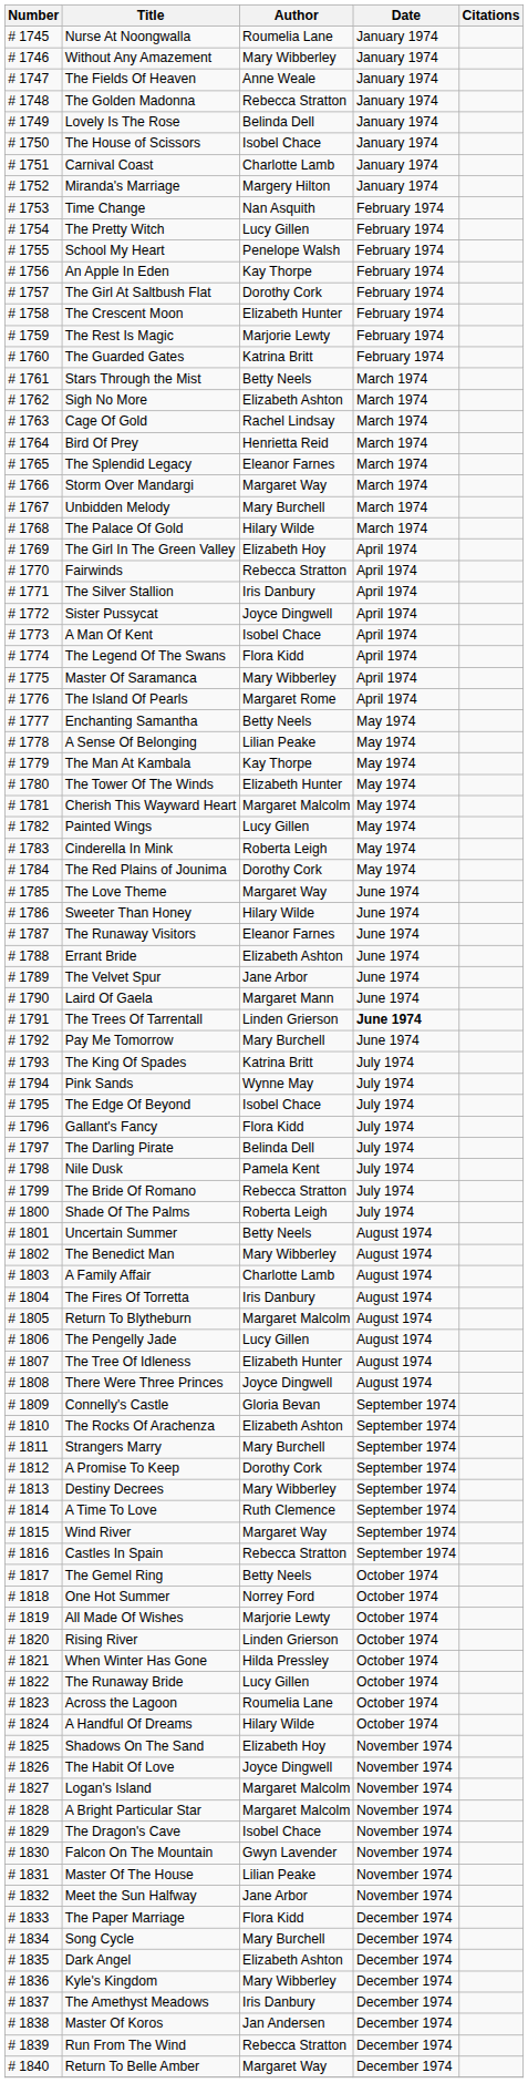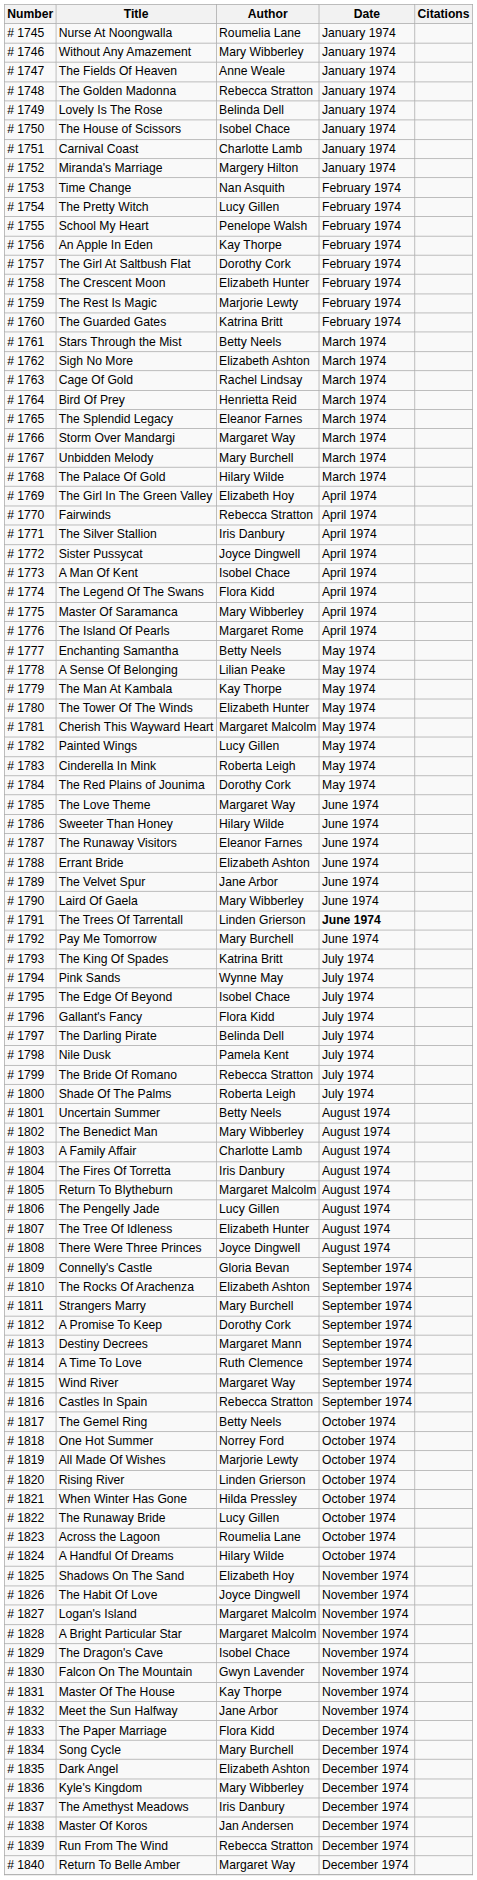 <table class="wikitable">
 <tr>
 <th>Number</th>
 <th>Title</th>
 <th>Author</th>
 <th>Date</th>
 <th>Citations</th>
 </tr>
 <tr>
 <td># 1745</td>
 <td>Nurse At Noongwalla</td>
 <td>Roumelia Lane</td>
 <td>January 1974</td>
 <td></td>
 </tr>
 <tr>
 <td># 1746</td>
 <td>Without Any Amazement</td>
 <td>Mary Wibberley</td>
 <td>January 1974</td>
 <td></td>
 </tr>
 <tr>
 <td># 1747</td>
 <td>The Fields Of Heaven</td>
 <td>Anne Weale</td>
 <td>January 1974</td>
 <td></td>
 </tr>
 <tr>
 <td># 1748</td>
 <td>The Golden Madonna</td>
 <td>Rebecca Stratton</td>
 <td>January 1974</td>
 <td></td>
 </tr>
 <tr>
 <td># 1749</td>
 <td>Lovely Is The Rose</td>
 <td>Belinda Dell</td>
 <td>January 1974</td>
 <td></td>
 </tr>
 <tr>
 <td># 1750</td>
 <td>The House of Scissors</td>
 <td>Isobel Chace</td>
 <td>January 1974</td>
 <td></td>
 </tr>
 <tr>
 <td># 1751</td>
 <td>Carnival Coast</td>
 <td>Charlotte Lamb</td>
 <td>January 1974</td>
 <td></td>
 </tr>
 <tr>
 <td># 1752</td>
 <td>Miranda's Marriage</td>
 <td>Margery Hilton</td>
 <td>January 1974</td>
 <td></td>
 </tr>
 <tr>
 <td># 1753</td>
 <td>Time Change</td>
 <td>Nan Asquith</td>
 <td>February 1974</td>
 <td></td>
 </tr>
 <tr>
 <td># 1754</td>
 <td>The Pretty Witch</td>
 <td>Lucy Gillen</td>
 <td>February 1974</td>
 <td></td>
 </tr>
 <tr>
 <td># 1755</td>
 <td>School My Heart</td>
 <td>Penelope Walsh</td>
 <td>February 1974</td>
 <td></td>
 </tr>
 <tr>
 <td># 1756</td>
 <td>An Apple In Eden</td>
 <td>Kay Thorpe</td>
 <td>February 1974</td>
 <td></td>
 </tr>
 <tr>
 <td># 1757</td>
 <td>The Girl At Saltbush Flat</td>
 <td>Dorothy Cork</td>
 <td>February 1974</td>
 <td></td>
 </tr>
 <tr>
 <td># 1758</td>
 <td>The Crescent Moon</td>
 <td>Elizabeth Hunter</td>
 <td>February 1974</td>
 <td></td>
 </tr>
 <tr>
 <td># 1759</td>
 <td>The Rest Is Magic</td>
 <td>Marjorie Lewty</td>
 <td>February 1974</td>
 <td></td>
 </tr>
 <tr>
 <td># 1760</td>
 <td>The Guarded Gates</td>
 <td>Katrina Britt</td>
 <td>February 1974</td>
 <td></td>
 </tr>
 <tr>
 <td># 1761</td>
 <td>Stars Through the Mist</td>
 <td>Betty Neels</td>
 <td>March 1974</td>
 <td></td>
 </tr>
 <tr>
 <td># 1762</td>
 <td>Sigh No More</td>
 <td>Elizabeth Ashton</td>
 <td>March 1974</td>
 <td></td>
 </tr>
 <tr>
 <td># 1763</td>
 <td>Cage Of Gold</td>
 <td>Rachel Lindsay</td>
 <td>March 1974</td>
 <td></td>
 </tr>
 <tr>
 <td># 1764</td>
 <td>Bird Of Prey</td>
 <td>Henrietta Reid</td>
 <td>March 1974</td>
 <td></td>
 </tr>
 <tr>
 <td># 1765</td>
 <td>The Splendid Legacy</td>
 <td>Eleanor Farnes</td>
 <td>March 1974</td>
 <td></td>
 </tr>
 <tr>
 <td># 1766</td>
 <td>Storm Over Mandargi</td>
 <td>Margaret Way</td>
 <td>March 1974</td>
 <td></td>
 </tr>
 <tr>
 <td># 1767</td>
 <td>Unbidden Melody</td>
 <td>Mary Burchell</td>
 <td>March 1974</td>
 <td></td>
 </tr>
 <tr>
 <td># 1768</td>
 <td>The Palace Of Gold</td>
 <td>Hilary Wilde</td>
 <td>March 1974</td>
 <td></td>
 </tr>
 <tr>
 <td># 1769</td>
 <td>The Girl In The Green Valley</td>
 <td>Elizabeth Hoy</td>
 <td>April 1974</td>
 <td></td>
 </tr>
 <tr>
 <td># 1770</td>
 <td>Fairwinds</td>
 <td>Rebecca Stratton</td>
 <td>April 1974</td>
 <td></td>
 </tr>
 <tr>
 <td># 1771</td>
 <td>The Silver Stallion</td>
 <td>Iris Danbury</td>
 <td>April 1974</td>
 <td></td>
 </tr>
 <tr>
 <td># 1772</td>
 <td>Sister Pussycat</td>
 <td>Joyce Dingwell</td>
 <td>April 1974</td>
 <td></td>
 </tr>
 <tr>
 <td># 1773</td>
 <td>A Man Of Kent</td>
 <td>Isobel Chace</td>
 <td>April 1974</td>
 <td></td>
 </tr>
 <tr>
 <td># 1774</td>
 <td>The Legend Of The Swans</td>
 <td>Flora Kidd</td>
 <td>April 1974</td>
 <td></td>
 </tr>
 <tr>
 <td># 1775</td>
 <td>Master Of Saramanca</td>
 <td>Mary Wibberley</td>
 <td>April 1974</td>
 <td></td>
 </tr>
 <tr>
 <td># 1776</td>
 <td>The Island Of Pearls</td>
 <td>Margaret Rome</td>
 <td>April 1974</td>
 <td></td>
 </tr>
 <tr>
 <td># 1777</td>
 <td>Enchanting Samantha</td>
 <td>Betty Neels</td>
 <td>May 1974</td>
 <td></td>
 </tr>
 <tr>
 <td># 1778</td>
 <td>A Sense Of Belonging</td>
 <td>Lilian Peake</td>
 <td>May 1974</td>
 <td></td>
 </tr>
 <tr>
 <td># 1779</td>
 <td>The Man At Kambala</td>
 <td>Kay Thorpe</td>
 <td>May 1974</td>
 <td></td>
 </tr>
 <tr>
 <td># 1780</td>
 <td>The Tower Of The Winds</td>
 <td>Elizabeth Hunter</td>
 <td>May 1974</td>
 <td></td>
 </tr>
 <tr>
 <td># 1781</td>
 <td>Cherish This Wayward Heart</td>
 <td>Margaret Malcolm</td>
 <td>May 1974</td>
 <td></td>
 </tr>
 <tr>
 <td># 1782</td>
 <td>Painted Wings</td>
 <td>Lucy Gillen</td>
 <td>May 1974</td>
 <td></td>
 </tr>
 <tr>
 <td># 1783</td>
 <td>Cinderella In Mink</td>
 <td>Roberta Leigh</td>
 <td>May 1974</td>
 <td></td>
 </tr>
 <tr>
 <td># 1784</td>
 <td>The Red Plains of Jounima</td>
 <td>Dorothy Cork</td>
 <td>May 1974</td>
 <td></td>
 </tr>
 <tr>
 <td># 1785</td>
 <td>The Love Theme</td>
 <td>Margaret Way</td>
 <td>June 1974</td>
 <td></td>
 </tr>
 <tr>
 <td># 1786</td>
 <td>Sweeter Than Honey</td>
 <td>Hilary Wilde</td>
 <td>June 1974</td>
 <td></td>
 </tr>
 <tr>
 <td># 1787</td>
 <td>The Runaway Visitors</td>
 <td>Eleanor Farnes</td>
 <td>June 1974</td>
 <td></td>
 </tr>
 <tr>
 <td># 1788</td>
 <td>Errant Bride</td>
 <td>Elizabeth Ashton</td>
 <td>June 1974</td>
 <td></td>
 </tr>
 <tr>
 <td># 1789</td>
 <td>The Velvet Spur</td>
 <td>Jane Arbor</td>
 <td>June 1974</td>
 <td></td>
 </tr>
 <tr>
 <td># 1790</td>
 <td>Laird Of Gaela</td>
-<td>Margaret Mann</td>
+<td>Mary Wibberley</td>
 <td>June 1974</td>
 <td></td>
 </tr>
 <tr>
 <td># 1791</td>
 <td>The Trees Of Tarrentall</td>
 <td>Linden Grierson</td>
 <td><strong>June 1974</strong></td>
 <td></td>
 </tr>
 <tr>
 <td># 1792</td>
 <td>Pay Me Tomorrow</td>
 <td>Mary Burchell</td>
 <td>June 1974</td>
 <td></td>
 </tr>
 <tr>
 <td># 1793</td>
 <td>The King Of Spades</td>
 <td>Katrina Britt</td>
 <td>July 1974</td>
 <td></td>
 </tr>
 <tr>
 <td># 1794</td>
 <td>Pink Sands</td>
 <td>Wynne May</td>
 <td>July 1974</td>
 <td></td>
 </tr>
 <tr>
 <td># 1795</td>
 <td>The Edge Of Beyond</td>
 <td>Isobel Chace</td>
 <td>July 1974</td>
 <td></td>
 </tr>
 <tr>
 <td># 1796</td>
 <td>Gallant's Fancy</td>
 <td>Flora Kidd</td>
 <td>July 1974</td>
 <td></td>
 </tr>
 <tr>
 <td># 1797</td>
 <td>The Darling Pirate</td>
 <td>Belinda Dell</td>
 <td>July 1974</td>
 <td></td>
 </tr>
 <tr>
 <td># 1798</td>
 <td>Nile Dusk</td>
 <td>Pamela Kent</td>
 <td>July 1974</td>
 <td></td>
 </tr>
 <tr>
 <td># 1799</td>
 <td>The Bride Of Romano</td>
 <td>Rebecca Stratton</td>
 <td>July 1974</td>
 <td></td>
 </tr>
 <tr>
 <td># 1800</td>
 <td>Shade Of The Palms</td>
 <td>Roberta Leigh</td>
 <td>July 1974</td>
 <td></td>
 </tr>
 <tr>
 <td># 1801</td>
 <td>Uncertain Summer</td>
 <td>Betty Neels</td>
 <td>August 1974</td>
 <td></td>
 </tr>
 <tr>
 <td># 1802</td>
 <td>The Benedict Man</td>
 <td>Mary Wibberley</td>
 <td>August 1974</td>
 <td></td>
 </tr>
 <tr>
 <td># 1803</td>
 <td>A Family Affair</td>
 <td>Charlotte Lamb</td>
 <td>August 1974</td>
 <td></td>
 </tr>
 <tr>
 <td># 1804</td>
 <td>The Fires Of Torretta</td>
 <td>Iris Danbury</td>
 <td>August 1974</td>
 <td></td>
 </tr>
 <tr>
 <td># 1805</td>
 <td>Return To Blytheburn</td>
 <td>Margaret Malcolm</td>
 <td>August 1974</td>
 <td></td>
 </tr>
 <tr>
 <td># 1806</td>
 <td>The Pengelly Jade</td>
 <td>Lucy Gillen</td>
 <td>August 1974</td>
 <td></td>
 </tr>
 <tr>
 <td># 1807</td>
 <td>The Tree Of Idleness</td>
 <td>Elizabeth Hunter</td>
 <td>August 1974</td>
 <td></td>
 </tr>
 <tr>
 <td># 1808</td>
 <td>There Were Three Princes</td>
 <td>Joyce Dingwell</td>
 <td>August 1974</td>
 <td></td>
 </tr>
 <tr>
 <td># 1809</td>
 <td>Connelly's Castle</td>
 <td>Gloria Bevan</td>
 <td>September 1974</td>
 <td></td>
 </tr>
 <tr>
 <td># 1810</td>
 <td>The Rocks Of Arachenza</td>
 <td>Elizabeth Ashton</td>
 <td>September 1974</td>
 <td></td>
 </tr>
 <tr>
 <td># 1811</td>
 <td>Strangers Marry</td>
 <td>Mary Burchell</td>
 <td>September 1974</td>
 <td></td>
 </tr>
 <tr>
 <td># 1812</td>
 <td>A Promise To Keep</td>
 <td>Dorothy Cork</td>
 <td>September 1974</td>
 <td></td>
 </tr>
 <tr>
 <td># 1813</td>
 <td>Destiny Decrees</td>
-<td>Mary Wibberley</td>
+<td>Margaret Mann</td>
 <td>September 1974</td>
 <td></td>
 </tr>
 <tr>
 <td># 1814</td>
 <td>A Time To Love</td>
 <td>Ruth Clemence</td>
 <td>September 1974</td>
 <td></td>
 </tr>
 <tr>
 <td># 1815</td>
 <td>Wind River</td>
 <td>Margaret Way</td>
 <td>September 1974</td>
 <td></td>
 </tr>
 <tr>
 <td># 1816</td>
 <td>Castles In Spain</td>
 <td>Rebecca Stratton</td>
 <td>September 1974</td>
 <td></td>
 </tr>
 <tr>
 <td># 1817</td>
 <td>The Gemel Ring</td>
 <td>Betty Neels</td>
 <td>October 1974</td>
 <td></td>
 </tr>
 <tr>
 <td># 1818</td>
 <td>One Hot Summer</td>
 <td>Norrey Ford</td>
 <td>October 1974</td>
 <td></td>
 </tr>
 <tr>
 <td># 1819</td>
 <td>All Made Of Wishes</td>
 <td>Marjorie Lewty</td>
 <td>October 1974</td>
 <td></td>
 </tr>
 <tr>
 <td># 1820</td>
 <td>Rising River</td>
 <td>Linden Grierson</td>
 <td>October 1974</td>
 <td></td>
 </tr>
 <tr>
 <td># 1821</td>
 <td>When Winter Has Gone</td>
 <td>Hilda Pressley</td>
 <td>October 1974</td>
 <td></td>
 </tr>
 <tr>
 <td># 1822</td>
 <td>The Runaway Bride</td>
 <td>Lucy Gillen</td>
 <td>October 1974</td>
 <td></td>
 </tr>
 <tr>
 <td># 1823</td>
 <td>Across the Lagoon</td>
 <td>Roumelia Lane</td>
 <td>October 1974</td>
 <td></td>
 </tr>
 <tr>
 <td># 1824</td>
 <td>A Handful Of Dreams</td>
 <td>Hilary Wilde</td>
 <td>October 1974</td>
 <td></td>
 </tr>
 <tr>
 <td># 1825</td>
 <td>Shadows On The Sand</td>
 <td>Elizabeth Hoy</td>
 <td>November 1974</td>
 <td></td>
 </tr>
 <tr>
 <td># 1826</td>
 <td>The Habit Of Love</td>
 <td>Joyce Dingwell</td>
 <td>November 1974</td>
 <td></td>
 </tr>
 <tr>
 <td># 1827</td>
 <td>Logan's Island</td>
 <td>Margaret Malcolm</td>
 <td>November 1974</td>
 <td></td>
 </tr>
 <tr>
 <td># 1828</td>
 <td>A Bright Particular Star</td>
 <td>Margaret Malcolm</td>
 <td>November 1974</td>
 <td></td>
 </tr>
 <tr>
 <td># 1829</td>
 <td>The Dragon's Cave</td>
 <td>Isobel Chace</td>
 <td>November 1974</td>
 <td></td>
 </tr>
 <tr>
 <td># 1830</td>
 <td>Falcon On The Mountain</td>
 <td>Gwyn Lavender</td>
 <td>November 1974</td>
 <td></td>
 </tr>
 <tr>
 <td># 1831</td>
 <td>Master Of The House</td>
-<td>Lilian Peake</td>
+<td>Kay Thorpe</td>
 <td>November 1974</td>
 <td></td>
 </tr>
 <tr>
 <td># 1832</td>
 <td>Meet the Sun Halfway</td>
 <td>Jane Arbor</td>
 <td>November 1974</td>
 <td></td>
 </tr>
 <tr>
 <td># 1833</td>
 <td>The Paper Marriage</td>
 <td>Flora Kidd</td>
 <td>December 1974</td>
 <td></td>
 </tr>
 <tr>
 <td># 1834</td>
 <td>Song Cycle</td>
 <td>Mary Burchell</td>
 <td>December 1974</td>
 <td></td>
 </tr>
 <tr>
 <td># 1835</td>
 <td>Dark Angel</td>
 <td>Elizabeth Ashton</td>
 <td>December 1974</td>
 <td></td>
 </tr>
 <tr>
 <td># 1836</td>
 <td>Kyle's Kingdom</td>
 <td>Mary Wibberley</td>
 <td>December 1974</td>
 <td></td>
 </tr>
 <tr>
 <td># 1837</td>
 <td>The Amethyst Meadows</td>
 <td>Iris Danbury</td>
 <td>December 1974</td>
 <td></td>
 </tr>
 <tr>
 <td># 1838</td>
 <td>Master Of Koros</td>
 <td>Jan Andersen</td>
 <td>December 1974</td>
 <td></td>
 </tr>
 <tr>
 <td># 1839</td>
 <td>Run From The Wind</td>
 <td>Rebecca Stratton</td>
 <td>December 1974</td>
 <td></td>
 </tr>
 <tr>
 <td># 1840</td>
 <td>Return To Belle Amber</td>
 <td>Margaret Way</td>
 <td>December 1974</td>
 <td></td>
 </tr>
 <tr>
 </tr>
 </table>
